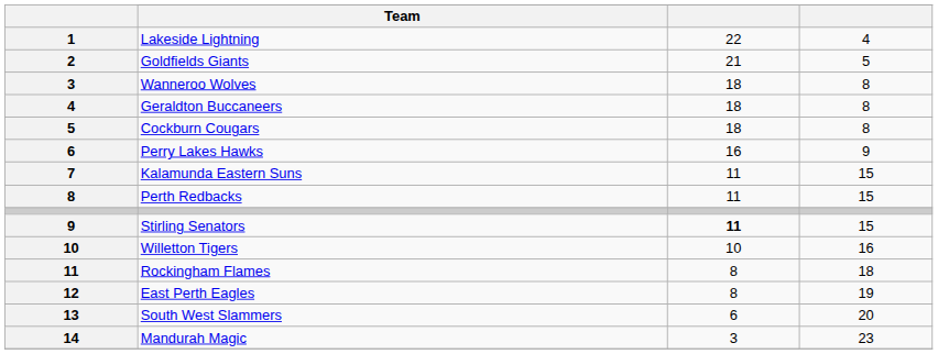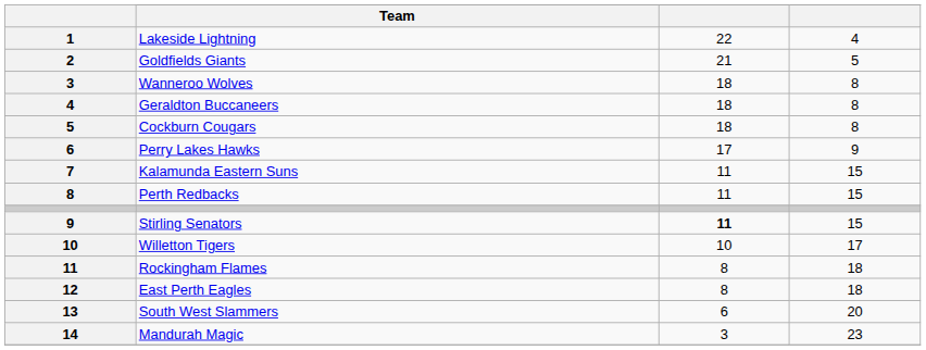 <table class="wikitable" width="50%" style="font-size:95%; text-align:center">
 <tr>
 <th width="5%" rowspan=2></th>
 </tr>
 <tr>
 <th width="20%">Team</th>
 <th width="5%"></th>
 <th width="5%"></th>
 </tr>
 <tr>
 <th>1</th>
 <td align=left><a href='#'>Lakeside Lightning</a></td>
 <td>22</td>
 <td>4</td>
 </tr>
 <tr>
 <th>2</th>
 <td align=left><a href='#'>Goldfields Giants</a></td>
 <td>21</td>
 <td>5</td>
 </tr>
 <tr>
 <th>3</th>
 <td align=left><a href='#'>Wanneroo Wolves</a></td>
 <td>18</td>
 <td>8</td>
 </tr>
 <tr>
 <th>4</th>
 <td align=left><a href='#'>Geraldton Buccaneers</a></td>
 <td>18</td>
 <td>8</td>
 </tr>
 <tr>
 <th>5</th>
 <td align=left><a href='#'>Cockburn Cougars</a></td>
 <td>18</td>
 <td>8</td>
 </tr>
 <tr>
 <th>6</th>
 <td align=left><a href='#'>Perry Lakes Hawks</a></td>
-<td>16</td>
+<td>17</td>
 <td>9</td>
 </tr>
 <tr>
 <th>7</th>
 <td align=left><a href='#'>Kalamunda Eastern Suns</a></td>
 <td>11</td>
 <td>15</td>
 </tr>
 <tr>
 <th>8</th>
 <td align=left><a href='#'>Perth Redbacks</a></td>
 <td>11</td>
 <td>15</td>
 </tr>
 <tr bgcolor="#cccccc">
 <td></td>
 <td></td>
 <td></td>
 <td></td>
 </tr>
 <tr>
 <th>9</th>
 <td align=left><a href='#'>Stirling Senators</a></td>
 <td><strong>11</strong></td>
 <td>15</td>
 </tr>
 <tr>
 <th>10</th>
 <td align=left><a href='#'>Willetton Tigers</a></td>
 <td>10</td>
-<td>16</td>
+<td>17</td>
 </tr>
 <tr>
 <th>11</th>
 <td align=left><a href='#'>Rockingham Flames</a></td>
 <td>8</td>
 <td>18</td>
 </tr>
 <tr>
 <th>12</th>
 <td align=left><a href='#'>East Perth Eagles</a></td>
 <td>8</td>
-<td>19</td>
+<td>18</td>
 </tr>
 <tr>
 <th>13</th>
 <td align=left><a href='#'>South West Slammers</a></td>
 <td>6</td>
 <td>20</td>
 </tr>
 <tr>
 <th>14</th>
 <td align=left><a href='#'>Mandurah Magic</a></td>
 <td>3</td>
 <td>23</td>
 </tr>
 <tr>
 </tr>
 </table>
